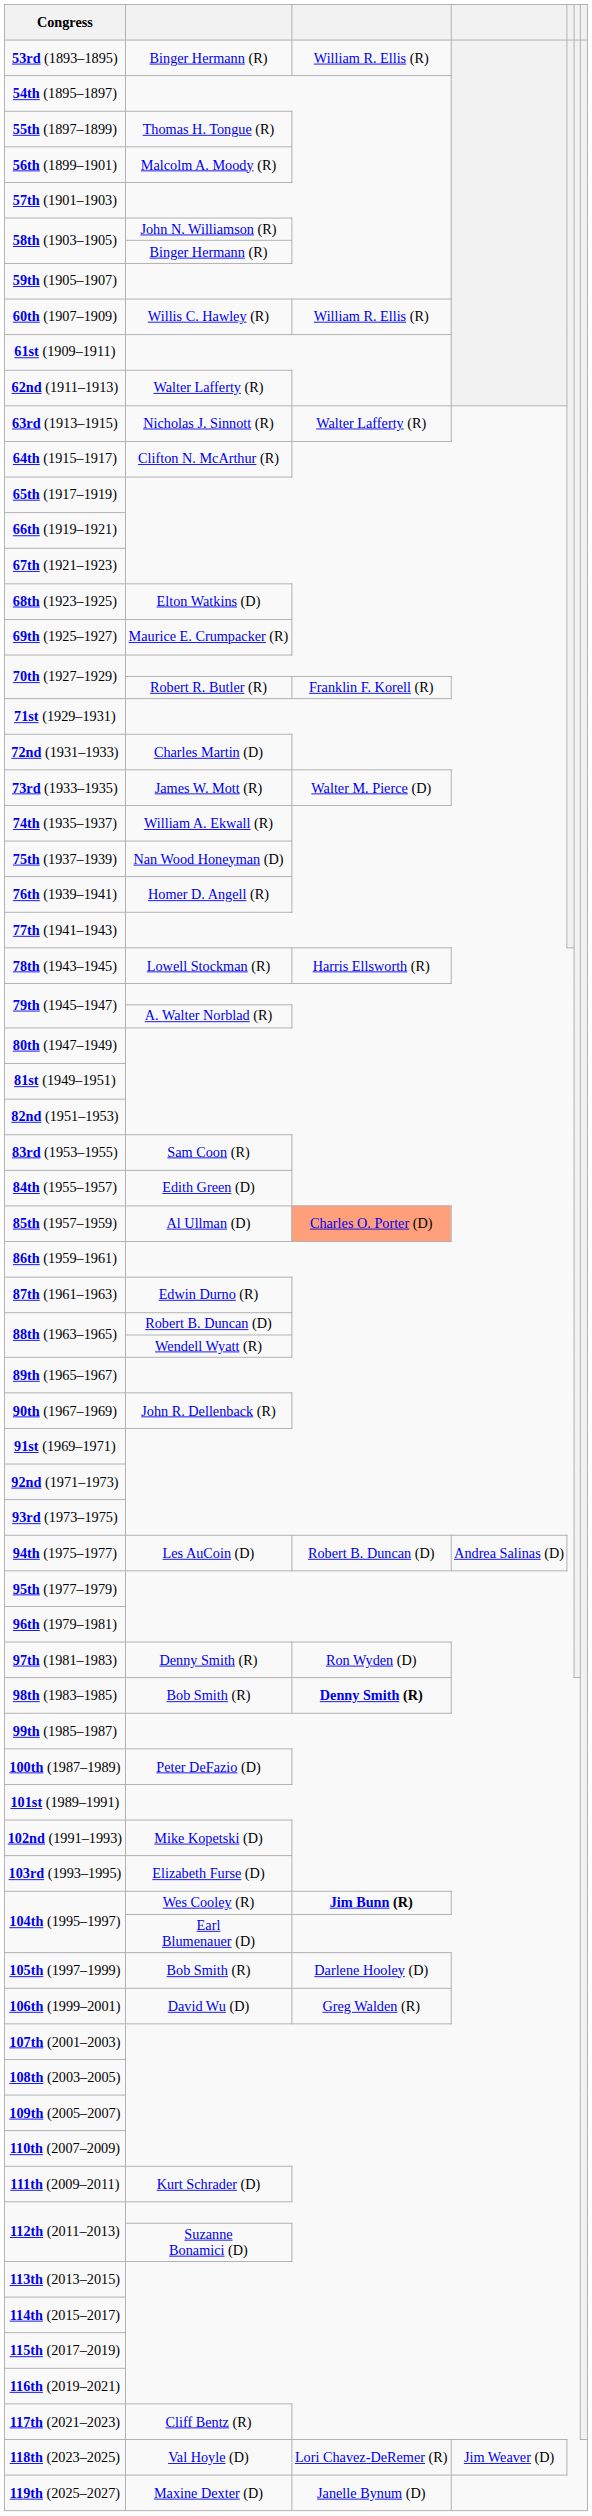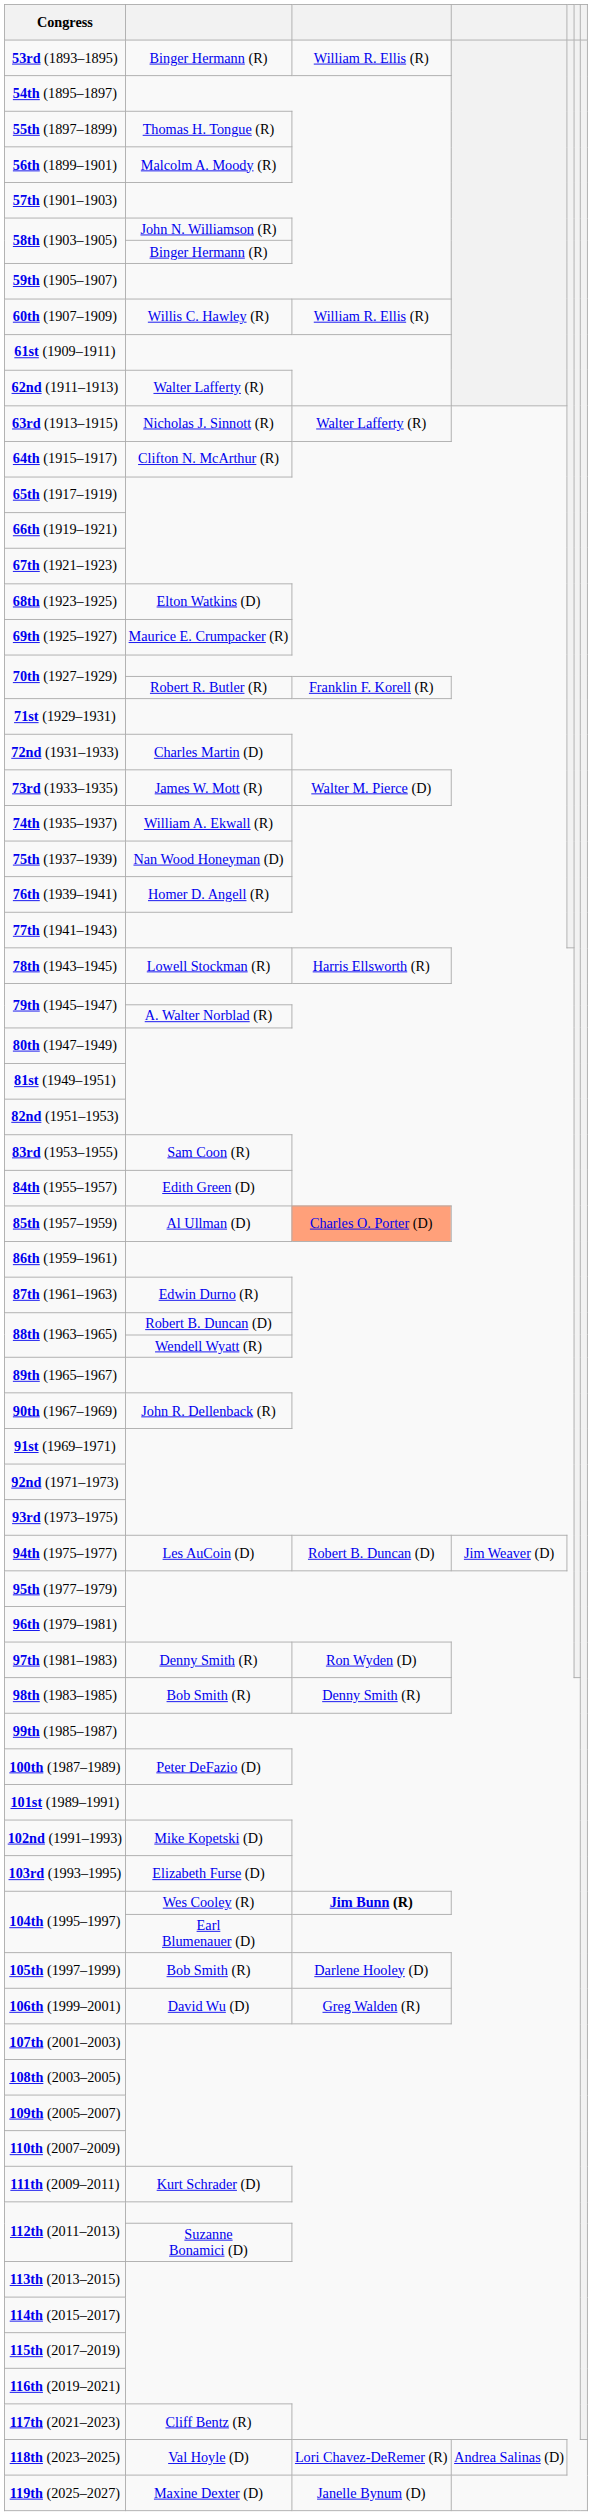 <table class="wikitable sticky-header" style="text-align:center">
 <tr style="height:2.5em">
 <th>Congress</th>
 <th></th>
 <th></th>
 <th></th>
 <th></th>
 <th></th>
 <th></th>
 </tr>
 <tr style="height:2.5em">
 <td><strong><a href='#'>53rd</a></strong> (1893–1895)</td>
 <td><a href='#'>Binger Hermann</a> (R)</td>
 <td><a href='#'>William R. Ellis</a> (R)</td>
 <th rowspan=11></th>
 <th rowspan=27></th>
 <th rowspan=49></th>
 <th rowspan=71></th>
 </tr>
 <tr style="height:2.5em">
 <td><strong><a href='#'>54th</a></strong> (1895–1897)</td>
 </tr>
 <tr style="height:2.5em">
 <td><strong><a href='#'>55th</a></strong> (1897–1899)</td>
 <td><a href='#'>Thomas H. Tongue</a> (R)</td>
 </tr>
 <tr style="height:2.5em">
 <td><strong><a href='#'>56th</a></strong> (1899–1901)</td>
 <td><a href='#'>Malcolm A. Moody</a> (R)</td>
 </tr>
 <tr style="height:2.5em">
 <td><strong><a href='#'>57th</a></strong> (1901–1903)</td>
 </tr>
 <tr style="height:1.5em">
 <td rowspan=2><strong><a href='#'>58th</a></strong> (1903–1905)</td>
 <td><a href='#'>John N. Williamson</a> (R)</td>
 </tr>
 <tr style="height:1.5em">
 <td><a href='#'>Binger Hermann</a> (R)</td>
 </tr>
 <tr style="height:2.5em">
 <td><strong><a href='#'>59th</a></strong> (1905–1907)</td>
 </tr>
 <tr style="height:2.5em">
 <td><strong><a href='#'>60th</a></strong> (1907–1909)</td>
 <td><a href='#'>Willis C. Hawley</a> (R)</td>
 <td><a href='#'>William R. Ellis</a> (R)</td>
 </tr>
 <tr style="height:2.5em">
 <td><strong><a href='#'>61st</a></strong> (1909–1911)</td>
 </tr>
 <tr style="height:2.5em">
 <td><strong><a href='#'>62nd</a></strong> (1911–1913)</td>
 <td><a href='#'>Walter Lafferty</a> (R)</td>
 </tr>
 <tr style="height:2.5em">
 <td><strong><a href='#'>63rd</a></strong> (1913–1915)</td>
 <td><a href='#'>Nicholas J. Sinnott</a> (R)</td>
 <td><a href='#'>Walter Lafferty</a> (R)</td>
 </tr>
 <tr style="height:2.5em">
 <td><strong><a href='#'>64th</a></strong> (1915–1917)</td>
 <td><a href='#'>Clifton N. McArthur</a> (R)</td>
 </tr>
 <tr style="height:2.5em">
 <td><strong><a href='#'>65th</a></strong> (1917–1919)</td>
 </tr>
 <tr style="height:2.5em">
 <td><strong><a href='#'>66th</a></strong> (1919–1921)</td>
 </tr>
 <tr style="height:2.5em">
 <td><strong><a href='#'>67th</a></strong> (1921–1923)</td>
 </tr>
 <tr style="height:2.5em">
 <td><strong><a href='#'>68th</a></strong> (1923–1925)</td>
 <td><a href='#'>Elton Watkins</a> (D)</td>
 </tr>
 <tr style="height:2.5em">
 <td><strong><a href='#'>69th</a></strong> (1925–1927)</td>
 <td><a href='#'>Maurice E. Crumpacker</a> (R)</td>
 </tr>
 <tr style="height:1.5em">
 <td rowspan=2><strong><a href='#'>70th</a></strong> (1927–1929)</td>
 </tr>
 <tr style="height:1.5em">
 <td><a href='#'>Robert R. Butler</a> (R)</td>
 <td><a href='#'>Franklin F. Korell</a> (R)</td>
 </tr>
 <tr style="height:2.5em">
 <td><strong><a href='#'>71st</a></strong> (1929–1931)</td>
 </tr>
 <tr style="height:2.5em">
 <td><strong><a href='#'>72nd</a></strong> (1931–1933)</td>
 <td><a href='#'>Charles Martin</a> (D)</td>
 </tr>
 <tr style="height:2.5em">
 <td><strong><a href='#'>73rd</a></strong> (1933–1935)</td>
 <td><a href='#'>James W. Mott</a> (R)</td>
 <td><a href='#'>Walter M. Pierce</a> (D)</td>
 </tr>
 <tr style="height:2.5em">
 <td><strong><a href='#'>74th</a></strong> (1935–1937)</td>
 <td><a href='#'>William A. Ekwall</a> (R)</td>
 </tr>
 <tr style="height:2.5em">
 <td><strong><a href='#'>75th</a></strong> (1937–1939)</td>
 <td><a href='#'>Nan Wood Honeyman</a> (D)</td>
 </tr>
 <tr style="height:2.5em">
 <td><strong><a href='#'>76th</a></strong> (1939–1941)</td>
 <td><a href='#'>Homer D. Angell</a> (R)</td>
 </tr>
 <tr style="height:2.5em">
 <td><strong><a href='#'>77th</a></strong> (1941–1943)</td>
 </tr>
 <tr style="height:2.5em">
 <td><strong><a href='#'>78th</a></strong> (1943–1945)</td>
 <td><a href='#'>Lowell Stockman</a> (R)</td>
 <td><a href='#'>Harris Ellsworth</a> (R)</td>
 </tr>
 <tr style="height:1.5em">
 <td rowspan=2><strong><a href='#'>79th</a></strong> (1945–1947)</td>
 </tr>
 <tr style="height:1.5em">
 <td><a href='#'>A. Walter Norblad</a> (R)</td>
 </tr>
 <tr style="height:2.5em">
 <td><strong><a href='#'>80th</a></strong> (1947–1949)</td>
 </tr>
 <tr style="height:2.5em">
 <td><strong><a href='#'>81st</a></strong> (1949–1951)</td>
 </tr>
 <tr style="height:2.5em">
 <td><strong><a href='#'>82nd</a></strong> (1951–1953)</td>
 </tr>
 <tr style="height:2.5em">
 <td><strong><a href='#'>83rd</a></strong> (1953–1955)</td>
 <td><a href='#'>Sam Coon</a> (R)</td>
 </tr>
 <tr style="height:2.5em">
 <td><strong><a href='#'>84th</a></strong> (1955–1957)</td>
 <td><a href='#'>Edith Green</a> (D)</td>
 </tr>
 <tr style="height:2.5em">
 <td><strong><a href='#'>85th</a></strong> (1957–1959)</td>
 <td><a href='#'>Al Ullman</a> (D)</td>
 <td style="background: lightsalmon;"><a href='#'>Charles O. Porter</a> (D)</td>
 </tr>
 <tr style="height:2.5em">
 <td><strong><a href='#'>86th</a></strong> (1959–1961)</td>
 </tr>
 <tr style="height:2.5em">
 <td><strong><a href='#'>87th</a></strong> (1961–1963)</td>
 <td><a href='#'>Edwin Durno</a> (R)</td>
 </tr>
 <tr style="height:1.5em">
 <td rowspan=2><strong><a href='#'>88th</a></strong> (1963–1965)</td>
 <td><a href='#'>Robert B. Duncan</a> (D)</td>
 </tr>
 <tr style="height:1.5em">
 <td><a href='#'>Wendell Wyatt</a> (R)</td>
 </tr>
 <tr style="height:2.5em">
 <td><strong><a href='#'>89th</a></strong> (1965–1967)</td>
 </tr>
 <tr style="height:2.5em">
 <td><strong><a href='#'>90th</a></strong> (1967–1969)</td>
 <td><a href='#'>John R. Dellenback</a> (R)</td>
 </tr>
 <tr style="height:2.5em">
 <td><strong><a href='#'>91st</a></strong> (1969–1971)</td>
 </tr>
 <tr style="height:2.5em">
 <td><strong><a href='#'>92nd</a></strong> (1971–1973)</td>
 </tr>
 <tr style="height:2.5em">
 <td><strong><a href='#'>93rd</a></strong> (1973–1975)</td>
 </tr>
 <tr style="height:2.5em">
 <td><strong><a href='#'>94th</a></strong> (1975–1977)</td>
 <td><a href='#'>Les AuCoin</a> (D)</td>
 <td><a href='#'>Robert B. Duncan</a> (D)</td>
-<td><a href='#'>Andrea Salinas</a> (D)</td>
+<td><a href='#'>Jim Weaver</a> (D)</td>
 </tr>
 <tr style="height:2.5em">
 <td><strong><a href='#'>95th</a></strong> (1977–1979)</td>
 </tr>
 <tr style="height:2.5em">
 <td><strong><a href='#'>96th</a></strong> (1979–1981)</td>
 </tr>
 <tr style="height:2.5em">
 <td><strong><a href='#'>97th</a></strong> (1981–1983)</td>
 <td><a href='#'>Denny Smith</a> (R)</td>
 <td><a href='#'>Ron Wyden</a> (D)</td>
 </tr>
 <tr style="height:2.5em">
 <td><strong><a href='#'>98th</a></strong> (1983–1985)</td>
 <td><a href='#'>Bob Smith</a> (R)</td>
-<td><strong><a href='#'>Denny Smith</a> (R)</strong></td>
+<td><a href='#'>Denny Smith</a> (R)</td>
 </tr>
 <tr style="height:2.5em">
 <td><strong><a href='#'>99th</a></strong> (1985–1987)</td>
 </tr>
 <tr style="height:2.5em">
 <td><strong><a href='#'>100th</a></strong> (1987–1989)</td>
 <td><a href='#'>Peter DeFazio</a> (D)</td>
 </tr>
 <tr style="height:2.5em">
 <td><strong><a href='#'>101st</a></strong> (1989–1991)</td>
 </tr>
 <tr style="height:2.5em">
 <td><strong><a href='#'>102nd</a></strong> (1991–1993)</td>
 <td><a href='#'>Mike Kopetski</a> (D)</td>
 </tr>
 <tr style="height:2.5em">
 <td><strong><a href='#'>103rd</a></strong> (1993–1995)</td>
 <td><a href='#'>Elizabeth Furse</a> (D)</td>
 </tr>
 <tr style="height:1.5em">
 <td rowspan=2><strong><a href='#'>104th</a></strong> (1995–1997)</td>
 <td><a href='#'>Wes Cooley</a> (R)</td>
 <td><strong><a href='#'>Jim Bunn</a> (R)</strong></td>
 </tr>
 <tr style="height:1.5em">
 <td><a href='#'>Earl<br>Blumenauer</a> (D)</td>
 </tr>
 <tr style="height:2.5em">
 <td><strong><a href='#'>105th</a></strong> (1997–1999)</td>
 <td><a href='#'>Bob Smith</a> (R)</td>
 <td><a href='#'>Darlene Hooley</a> (D)</td>
 </tr>
 <tr style="height:2.5em">
 <td><strong><a href='#'>106th</a></strong> (1999–2001)</td>
 <td><a href='#'>David Wu</a> (D)</td>
 <td><a href='#'>Greg Walden</a> (R)</td>
 </tr>
 <tr style="height:2.5em">
 <td><strong><a href='#'>107th</a></strong> (2001–2003)</td>
 </tr>
 <tr style="height:2.5em">
 <td><strong><a href='#'>108th</a></strong> (2003–2005)</td>
 </tr>
 <tr style="height:2.5em">
 <td><strong><a href='#'>109th</a></strong> (2005–2007)</td>
 </tr>
 <tr style="height:2.5em">
 <td><strong><a href='#'>110th</a></strong> (2007–2009)</td>
 </tr>
 <tr style="height:2.5em">
 <td><strong><a href='#'>111th</a></strong> (2009–2011)</td>
 <td><a href='#'>Kurt Schrader</a> (D)</td>
 </tr>
 <tr style="height:1.5em">
 <td rowspan=2><strong><a href='#'>112th</a></strong> (2011–2013)</td>
 </tr>
 <tr style="height:1.5em">
 <td><a href='#'>Suzanne<br>Bonamici</a> (D)</td>
 </tr>
 <tr style="height:2.5em">
 <td><strong><a href='#'>113th</a></strong> (2013–2015)</td>
 </tr>
 <tr style="height:2.5em">
 <td><strong><a href='#'>114th</a></strong> (2015–2017)</td>
 </tr>
 <tr style="height:2.5em">
 <td><strong><a href='#'>115th</a></strong> (2017–2019)</td>
 </tr>
 <tr style="height:2.5em">
 <td><strong><a href='#'>116th</a></strong> (2019–2021)</td>
 </tr>
 <tr style="height:2.5em">
 <td><strong><a href='#'>117th</a></strong> (2021–2023)</td>
 <td><a href='#'>Cliff Bentz</a> (R)</td>
 </tr>
 <tr style="height:2.5em">
 <td><strong><a href='#'>118th</a></strong> (2023–2025)</td>
 <td><a href='#'>Val Hoyle</a> (D)</td>
 <td><a href='#'>Lori Chavez-DeRemer</a> (R)</td>
-<td><a href='#'>Jim Weaver</a> (D)</td>
+<td><a href='#'>Andrea Salinas</a> (D)</td>
 </tr>
 <tr style="height:2.5em">
 <td><strong><a href='#'>119th</a></strong> (2025–2027)</td>
 <td><a href='#'>Maxine Dexter</a> (D)</td>
 <td><a href='#'>Janelle Bynum</a> (D)</td>
 </tr>
 </table>
